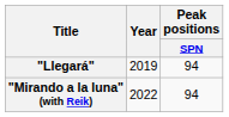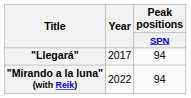 <table class="wikitable plainrowheaders" style="text-align:center">
 <tr>
 <th scope="col" rowspan="2">Title</th>
 <th scope="col" rowspan="2">Year</th>
 <th scope="col" colspan="1">Peak positions</th>
 </tr>
 <tr>
 <th scope="col" style="width:3em;font-size:90%;"><a href='#'>SPN</a><br></th>
 </tr>
 <tr>
 <th scope="row">"Llegará"</th>
-<td>2019</td>
+<td>2017</td>
 <td>94</td>
 </tr>
 <tr>
 <th scope="row">"Mirando a la luna"<br><small>(with <a href='#'>Reik</a>)</small></th>
 <td>2022</td>
 <td>94</td>
 </tr>
 </table>
